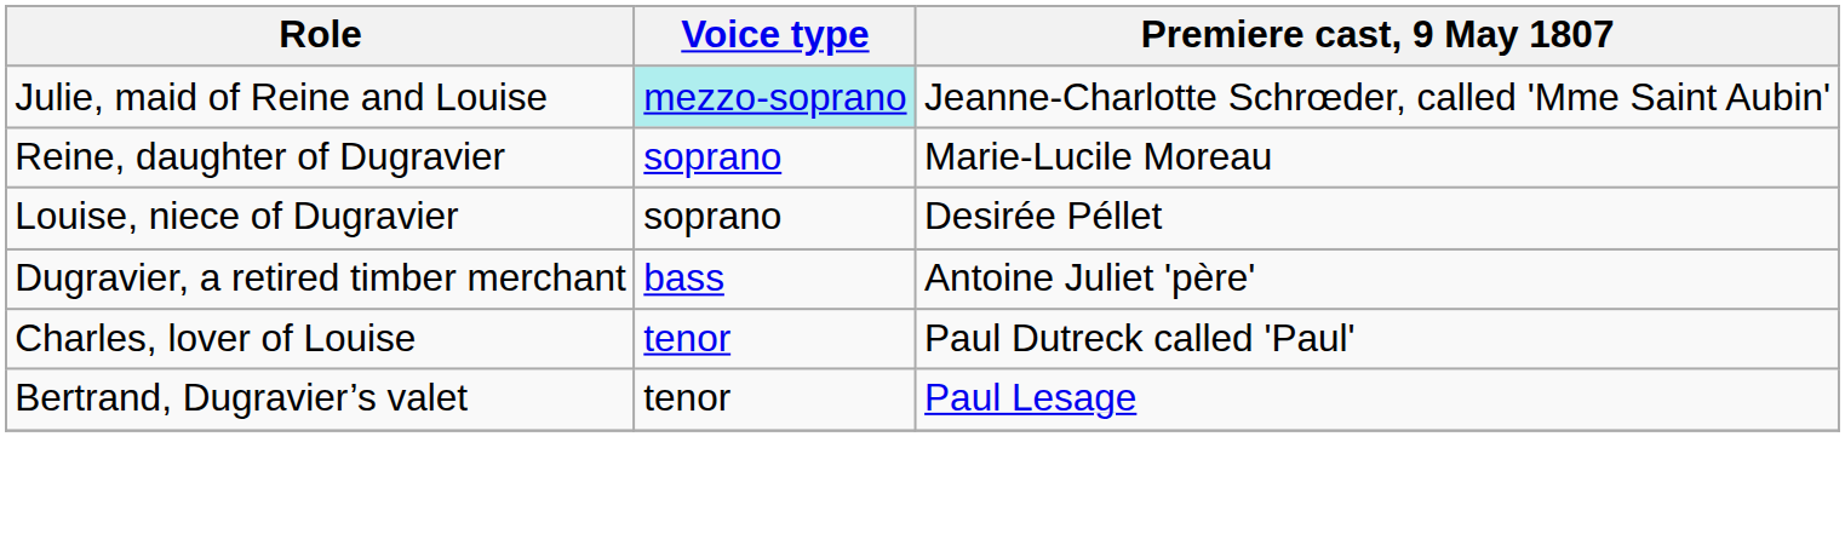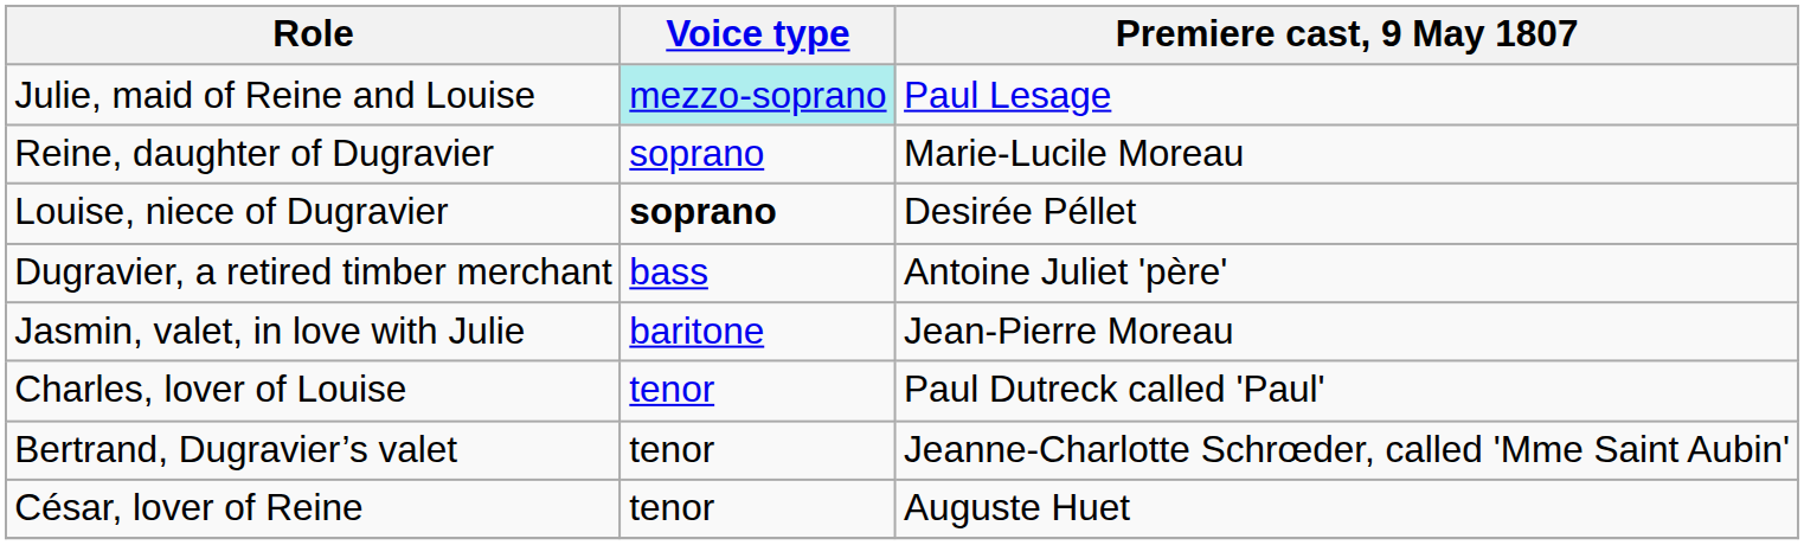 <table class="wikitable">
 <tr>
 <th>Role</th>
 <th><a href='#'>Voice type</a></th>
 <th>Premiere cast, 9 May 1807</th>
 </tr>
 <tr>
 <td>Julie, maid of Reine and Louise</td>
 <td style="background: paleturquoise;"><a href='#'>mezzo-soprano</a></td>
-<td>Jeanne-Charlotte Schrœder, called 'Mme Saint Aubin'</td>
+<td><a href='#'>Paul Lesage</a></td>
 </tr>
 <tr>
 <td>Reine, daughter of Dugravier</td>
 <td><a href='#'>soprano</a></td>
 <td>Marie-Lucile Moreau</td>
 </tr>
 <tr>
 <td>Louise, niece of Dugravier</td>
-<td>soprano</td>
+<td><strong>soprano</strong></td>
 <td>Desirée Péllet</td>
 </tr>
 <tr>
 <td>Dugravier, a retired timber merchant</td>
 <td><a href='#'>bass</a></td>
 <td>Antoine Juliet 'père'</td>
+</tr>
+<tr>
+<td>Jasmin, valet, in love with Julie</td>
+<td><a href='#'>baritone</a></td>
+<td>Jean-Pierre Moreau</td>
 </tr>
 <tr>
 <td>Charles, lover of Louise</td>
 <td><a href='#'>tenor</a></td>
 <td>Paul Dutreck called 'Paul'</td>
 </tr>
 <tr>
 <td>Bertrand, Dugravier’s valet</td>
 <td>tenor</td>
-<td><a href='#'>Paul Lesage</a></td>
+<td>Jeanne-Charlotte Schrœder, called 'Mme Saint Aubin'</td>
+</tr>
+<tr>
+<td>César, lover of Reine</td>
+<td>tenor</td>
+<td>Auguste Huet</td>
 </tr>
 <tr>
 </tr>
 </table>
